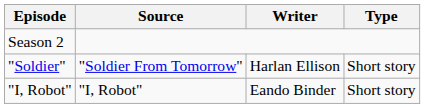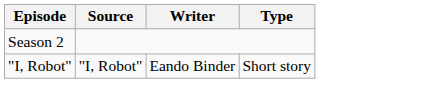 <table class="wikitable">
 <tr>
 <th>Episode</th>
 <th>Source</th>
 <th>Writer</th>
 <th>Type</th>
 </tr>
 <tr>
 <td>Season 2</td>
 </tr>
 <tr>
-<td>"<a href='#'>Soldier</a>"</td>
-<td>"<a href='#'>Soldier From Tomorrow</a>"</td>
-<td>Harlan Ellison</td>
-<td>Short story</td>
-</tr>
-<tr>
 <td>"I, Robot"</td>
 <td>"I, Robot"</td>
 <td>Eando Binder</td>
 <td>Short story</td>
 </tr>
 </table>
